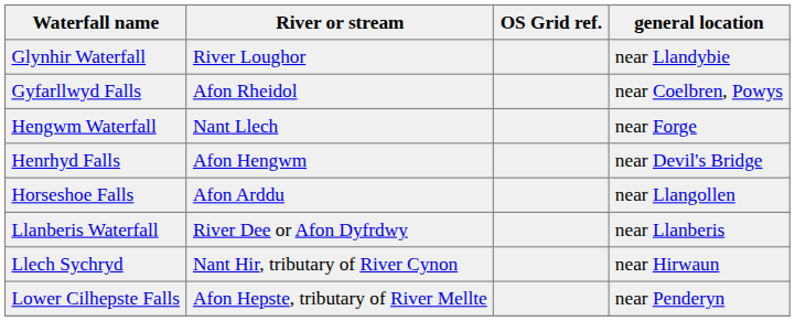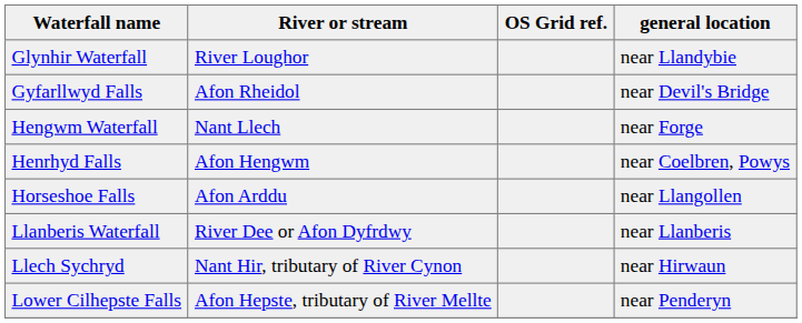 <table border=1 cellspacing=0 cellpadding=5 style="border-collapse: collapse; background:#f0f0f0;">
 <tr>
 <th>Waterfall name</th>
 <th>River or stream</th>
 <th>OS Grid ref.</th>
 <th>general location</th>
 </tr>
 <tr>
 <td><a href='#'>Glynhir Waterfall</a></td>
 <td><a href='#'>River Loughor</a></td>
 <td></td>
 <td>near <a href='#'>Llandybie</a></td>
 </tr>
 <tr>
 <td><a href='#'>Gyfarllwyd Falls</a></td>
 <td><a href='#'>Afon Rheidol</a></td>
 <td></td>
-<td>near <a href='#'>Coelbren</a>, <a href='#'>Powys</a></td>
+<td>near <a href='#'>Devil's Bridge</a></td>
 </tr>
 <tr>
 <td><a href='#'>Hengwm Waterfall</a></td>
 <td><a href='#'>Nant Llech</a></td>
 <td></td>
 <td>near <a href='#'>Forge</a></td>
 </tr>
 <tr>
 <td><a href='#'>Henrhyd Falls</a></td>
 <td><a href='#'>Afon Hengwm</a></td>
 <td></td>
-<td>near <a href='#'>Devil's Bridge</a></td>
+<td>near <a href='#'>Coelbren</a>, <a href='#'>Powys</a></td>
 </tr>
 <tr>
 <td><a href='#'>Horseshoe Falls</a></td>
 <td><a href='#'>Afon Arddu</a></td>
 <td></td>
 <td>near <a href='#'>Llangollen</a></td>
 </tr>
 <tr>
 <td><a href='#'>Llanberis Waterfall</a></td>
 <td><a href='#'>River Dee</a> or <a href='#'>Afon Dyfrdwy</a></td>
 <td></td>
 <td>near <a href='#'>Llanberis</a></td>
 </tr>
 <tr>
 <td><a href='#'>Llech Sychryd</a></td>
 <td><a href='#'>Nant Hir</a>, tributary of <a href='#'>River Cynon</a></td>
 <td></td>
 <td>near <a href='#'>Hirwaun</a></td>
 </tr>
 <tr>
 <td><a href='#'>Lower Cilhepste Falls</a></td>
 <td><a href='#'>Afon Hepste</a>, tributary of <a href='#'>River Mellte</a></td>
 <td></td>
 <td>near <a href='#'>Penderyn</a></td>
 </tr>
 <tr>
 </tr>
 </table>
